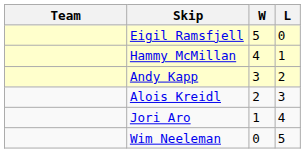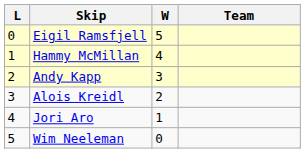 <table class="wikitable">
 <tr>
-<th width="120">Team</th>
+<th width="20">L</th>
 <th width="120">Skip</th>
 <th width="20">W</th>
-<th width="20">L</th>
+<th width="120">Team</th>
 </tr>
 <tr bgcolor="#ffffcc">
-<td></td>
+<td>0</td>
 <td><a href='#'>Eigil Ramsfjell</a></td>
 <td>5</td>
-<td>0</td>
+<td></td>
 </tr>
 <tr bgcolor="#ffffcc">
-<td></td>
+<td>1</td>
 <td><a href='#'>Hammy McMillan</a></td>
 <td>4</td>
-<td>1</td>
+<td></td>
 </tr>
 <tr bgcolor="#ffffcc">
-<td></td>
+<td>2</td>
 <td><a href='#'>Andy Kapp</a></td>
 <td>3</td>
-<td>2</td>
+<td></td>
 </tr>
 <tr>
-<td></td>
+<td>3</td>
 <td><a href='#'>Alois Kreidl</a></td>
 <td>2</td>
-<td>3</td>
+<td></td>
 </tr>
 <tr>
-<td></td>
+<td>4</td>
 <td><a href='#'>Jori Aro</a></td>
 <td>1</td>
-<td>4</td>
+<td></td>
 </tr>
 <tr>
-<td></td>
+<td>5</td>
 <td><a href='#'>Wim Neeleman</a></td>
 <td>0</td>
-<td>5</td>
+<td></td>
 </tr>
 </table>
